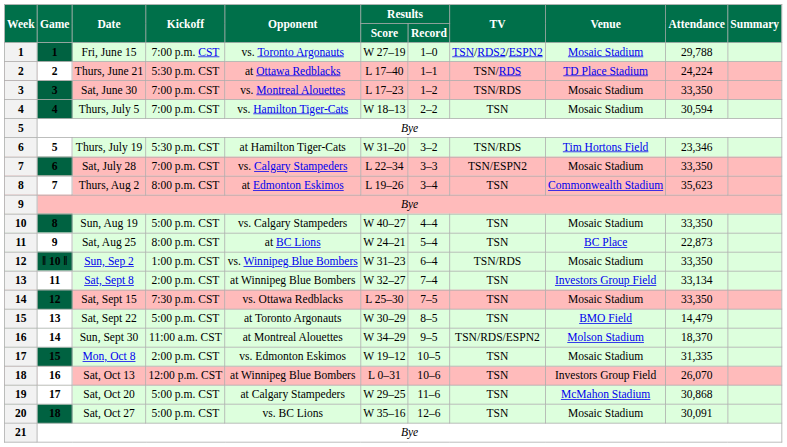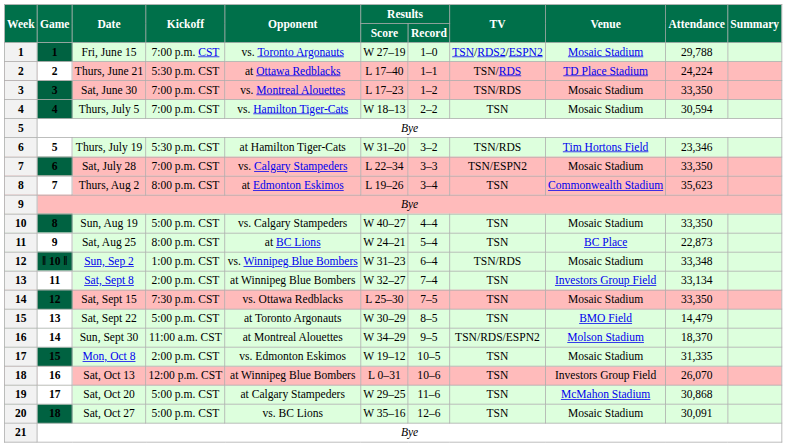 <table class="wikitable" style="font-size: 95%;">
 <tr>
 <th style="background:#00704A;color:White;" rowspan=2>Week</th>
 <th style="background:#00704A;color:White;" rowspan=2>Game</th>
 <th style="background:#00704A;color:White;" rowspan=2>Date</th>
 <th style="background:#00704A;color:White;" rowspan=2>Kickoff</th>
 <th style="background:#00704A;color:White;" rowspan=2>Opponent</th>
 <th style="background:#00704A;color:White;" colspan=2>Results</th>
 <th style="background:#00704A;color:White;" rowspan=2>TV</th>
 <th style="background:#00704A;color:White;" rowspan=2>Venue</th>
 <th style="background:#00704A;color:White;" rowspan=2>Attendance</th>
 <th style="background:#00704A;color:White;" rowspan=2>Summary</th>
 </tr>
 <tr>
 <th style="background:#00704A;color:White;">Score</th>
 <th style="background:#00704A;color:White;">Record</th>
 </tr>
 <tr align="center" bgcolor="#ddffdd">
 <th align="center">1</th>
 <th style="text-align:center; background:#006241;"><span><strong>1</strong></span></th>
 <td align="center">Fri, June 15</td>
 <td align="center">7:00 p.m. <a href='#'>CST</a></td>
 <td align="center">vs. <a href='#'>Toronto Argonauts</a></td>
 <td align="center">W 27–19</td>
 <td align="center">1–0</td>
 <td align="center"><a href='#'>TSN</a>/<a href='#'>RDS2</a>/<a href='#'>ESPN2</a></td>
 <td align="center"><a href='#'>Mosaic Stadium</a></td>
 <td align="center">29,788</td>
 <td align="center"></td>
 </tr>
 <tr align="center" bgcolor="#ffbbbb">
 <th align="center">2</th>
 <th style="text-align:center; background:white;"><span><strong>2</strong></span></th>
 <td align="center">Thurs, June 21</td>
 <td align="center">5:30 p.m. CST</td>
 <td align="center">at <a href='#'>Ottawa Redblacks</a></td>
 <td align="center">L 17–40</td>
 <td align="center">1–1</td>
 <td align="center">TSN/<a href='#'>RDS</a></td>
 <td align="center"><a href='#'>TD Place Stadium</a></td>
 <td align="center">24,224</td>
 <td align="center"></td>
 </tr>
 <tr align="center" bgcolor="#ffbbbb">
 <th align="center">3</th>
 <th style="text-align:center; background:#006241;"><span><strong>3</strong></span></th>
 <td align="center">Sat, June 30</td>
 <td align="center">7:00 p.m. CST</td>
 <td align="center">vs. <a href='#'>Montreal Alouettes</a></td>
 <td align="center">L 17–23</td>
 <td align="center">1–2</td>
 <td align="center">TSN/RDS</td>
 <td align="center">Mosaic Stadium</td>
 <td align="center">33,350</td>
 <td align="center"></td>
 </tr>
 <tr align="center" bgcolor="#ddffdd">
 <th align="center">4</th>
 <th style="text-align:center; background:#006241;"><span><strong>4</strong></span></th>
 <td align="center">Thurs, July 5</td>
 <td align="center">7:00 p.m. CST</td>
 <td align="center">vs. <a href='#'>Hamilton Tiger-Cats</a></td>
 <td align="center">W 18–13</td>
 <td align="center">2–2</td>
 <td align="center">TSN</td>
 <td align="center">Mosaic Stadium</td>
 <td align="center">30,594</td>
 <td align="center"></td>
 </tr>
 <tr align="center" bgcolor="#ffffff">
 <th align="center">5</th>
 <td colspan=10 align="center" valign="middle"><em>Bye</em></td>
 </tr>
 <tr align="center" bgcolor="#ddffdd">
 <th align="center">6</th>
 <th style="text-align:center; background:white;"><span><strong>5</strong></span></th>
 <td align="center">Thurs, July 19</td>
 <td align="center">5:30 p.m. CST</td>
 <td align="center">at Hamilton Tiger-Cats</td>
 <td align="center">W 31–20</td>
 <td align="center">3–2</td>
 <td align="center">TSN/RDS</td>
 <td align="center"><a href='#'>Tim Hortons Field</a></td>
 <td align="center">23,346</td>
 <td align="center"></td>
 </tr>
 <tr align="center" bgcolor="#ffbbbb">
 <th align="center">7</th>
 <th style="text-align:center; background:#006241;"><span><strong>6</strong></span></th>
 <td align="center">Sat, July 28</td>
 <td align="center">7:00 p.m. CST</td>
 <td align="center">vs. <a href='#'>Calgary Stampeders</a></td>
 <td align="center">L 22–34</td>
 <td align="center">3–3</td>
 <td align="center">TSN/ESPN2</td>
 <td align="center">Mosaic Stadium</td>
 <td align="center">33,350</td>
 <td align="center"></td>
 </tr>
 <tr align="center" bgcolor="#ffbbbb">
 <th align="center">8</th>
 <th style="text-align:center; background:white;"><span><strong>7</strong></span></th>
 <td align="center">Thurs, Aug 2</td>
 <td align="center">8:00 p.m. CST</td>
 <td align="center">at <a href='#'>Edmonton Eskimos</a></td>
 <td align="center">L 19–26</td>
 <td align="center">3–4</td>
 <td align="center">TSN</td>
 <td align="center"><a href='#'>Commonwealth Stadium</a></td>
 <td align="center">35,623</td>
 <td align="center"></td>
 </tr>
 <tr align="center" bgcolor="#ffbbbb"|-align="center" bgcolor="#ffffff">
 <th align="center">9</th>
 <td colspan=10 align="center" valign="middle"><em>Bye</em></td>
 </tr>
 <tr align="center" bgcolor="#ddffdd">
 <th align="center">10</th>
 <th style="text-align:center; background:#006241;"><span><strong>8</strong></span></th>
 <td align="center">Sun, Aug 19</td>
 <td align="center">5:00 p.m. CST</td>
 <td align="center">vs. Calgary Stampeders</td>
 <td align="center">W 40–27</td>
 <td align="center">4–4</td>
 <td align="center">TSN</td>
 <td align="center">Mosaic Stadium</td>
 <td align="center">33,350</td>
 <td align="center"></td>
 </tr>
 <tr align="center" bgcolor="#ddffdd">
 <th align="center">11</th>
 <th style="text-align:center; background:white;"><span><strong>9</strong></span></th>
 <td align="center">Sat, Aug 25</td>
 <td align="center">8:00 p.m. CST</td>
 <td align="center">at <a href='#'>BC Lions</a></td>
 <td align="center">W 24–21</td>
 <td align="center">5–4</td>
 <td align="center">TSN</td>
 <td align="center"><a href='#'>BC Place</a></td>
 <td align="center">22,873</td>
 <td align="center"></td>
 </tr>
 <tr align="center" bgcolor="#ddffdd">
 <th align="center">12</th>
 <th style="text-align:center; background:#006241;"><span><strong>ǁ 10 ǁ</strong></span></th>
 <td align="center"><a href='#'>Sun, Sep 2</a></td>
 <td align="center">1:00 p.m. CST</td>
 <td align="center">vs. <a href='#'>Winnipeg Blue Bombers</a></td>
 <td align="center">W 31–23</td>
 <td align="center">6–4</td>
 <td align="center">TSN/RDS</td>
 <td align="center">Mosaic Stadium</td>
-<td align="center">33,350</td>
+<td align="center">33,348</td>
 <td align="center"></td>
 </tr>
 <tr align="center" bgcolor="#ddffdd">
 <th align="center">13</th>
 <th style="text-align:center; background:white;"><span><strong>11</strong></span></th>
 <td align="center"><a href='#'>Sat, Sept 8</a></td>
 <td align="center">2:00 p.m. CST</td>
 <td align="center">at Winnipeg Blue Bombers</td>
 <td align="center">W 32–27</td>
 <td align="center">7–4</td>
 <td align="center">TSN</td>
 <td align="center"><a href='#'>Investors Group Field</a></td>
 <td align="center">33,134</td>
 <td align="center"></td>
 </tr>
 <tr align="center" bgcolor="#ffbbbb">
 <th align="center">14</th>
 <th style="text-align:center; background:#006241;"><span><strong>12</strong></span></th>
 <td align="center">Sat, Sept 15</td>
 <td align="center">7:30 p.m. CST</td>
 <td align="center">vs. Ottawa Redblacks</td>
 <td align="center">L 25–30</td>
 <td align="center">7–5</td>
 <td align="center">TSN</td>
 <td align="center">Mosaic Stadium</td>
 <td align="center">33,350</td>
 <td align="center"></td>
 </tr>
 <tr align="center" bgcolor="#ddffdd">
 <th align="center">15</th>
 <th style="text-align:center; background:white;"><span><strong>13</strong></span></th>
 <td align="center">Sat, Sept 22</td>
 <td align="center">5:00 p.m. CST</td>
 <td align="center">at Toronto Argonauts</td>
 <td align="center">W 30–29</td>
 <td align="center">8–5</td>
 <td align="center">TSN</td>
 <td align="center"><a href='#'>BMO Field</a></td>
 <td align="center">14,479</td>
 <td align="center"></td>
 </tr>
 <tr align="center" bgcolor="#ddffdd">
 <th align="center">16</th>
 <th style="text-align:center; background:white;"><span><strong>14</strong></span></th>
 <td align="center">Sun, Sept 30</td>
 <td align="center">11:00 a.m. CST</td>
 <td align="center">at Montreal Alouettes</td>
 <td align="center">W 34–29</td>
 <td align="center">9–5</td>
 <td align="center">TSN/RDS/ESPN2</td>
 <td align="center"><a href='#'>Molson Stadium</a></td>
 <td align="center">18,370</td>
 <td align="center"></td>
 </tr>
 <tr align="center" bgcolor="#ddffdd">
 <th align="center">17</th>
 <th style="text-align:center; background:#006241;"><span><strong>15</strong></span></th>
 <td align="center"><a href='#'>Mon, Oct 8</a></td>
 <td align="center">2:00 p.m. CST</td>
 <td align="center">vs. Edmonton Eskimos</td>
 <td align="center">W 19–12</td>
 <td align="center">10–5</td>
 <td align="center">TSN</td>
 <td align="center">Mosaic Stadium</td>
 <td align="center">31,335</td>
 <td align="center"></td>
 </tr>
 <tr align="center" bgcolor="#ffbbbb">
 <th align="center">18</th>
 <th style="text-align:center; background:white;"><span><strong>16</strong></span></th>
 <td align="center">Sat, Oct 13</td>
 <td align="center">12:00 p.m. CST</td>
 <td align="center">at Winnipeg Blue Bombers</td>
 <td align="center">L 0–31</td>
 <td align="center">10–6</td>
 <td align="center">TSN</td>
 <td align="center">Investors Group Field</td>
 <td align="center">26,070</td>
 <td align="center"></td>
 </tr>
 <tr align="center" bgcolor="#ddffdd">
 <th align="center">19</th>
 <th style="text-align:center; background:white;"><span><strong>17</strong></span></th>
 <td align="center">Sat, Oct 20</td>
 <td align="center">5:00 p.m. CST</td>
 <td align="center">at Calgary Stampeders</td>
 <td align="center">W 29–25</td>
 <td align="center">11–6</td>
 <td align="center">TSN</td>
 <td align="center"><a href='#'>McMahon Stadium</a></td>
 <td align="center">30,868</td>
 <td align="center"></td>
 </tr>
 <tr align="center" bgcolor="#ddffdd">
 <th align="center">20</th>
 <th style="text-align:center; background:#006241;"><span><strong>18</strong></span></th>
 <td align="center">Sat, Oct 27</td>
 <td align="center">5:00 p.m. CST</td>
 <td align="center">vs. BC Lions</td>
 <td align="center">W 35–16</td>
 <td align="center">12–6</td>
 <td align="center">TSN</td>
 <td align="center">Mosaic Stadium</td>
 <td align="center">30,091</td>
 <td align="center"></td>
 </tr>
 <tr align="center" bgcolor="#ffffff">
 <th align="center">21</th>
 <td colspan=10 align="center" valign="middle"><em>Bye</em></td>
 </tr>
 </table>
